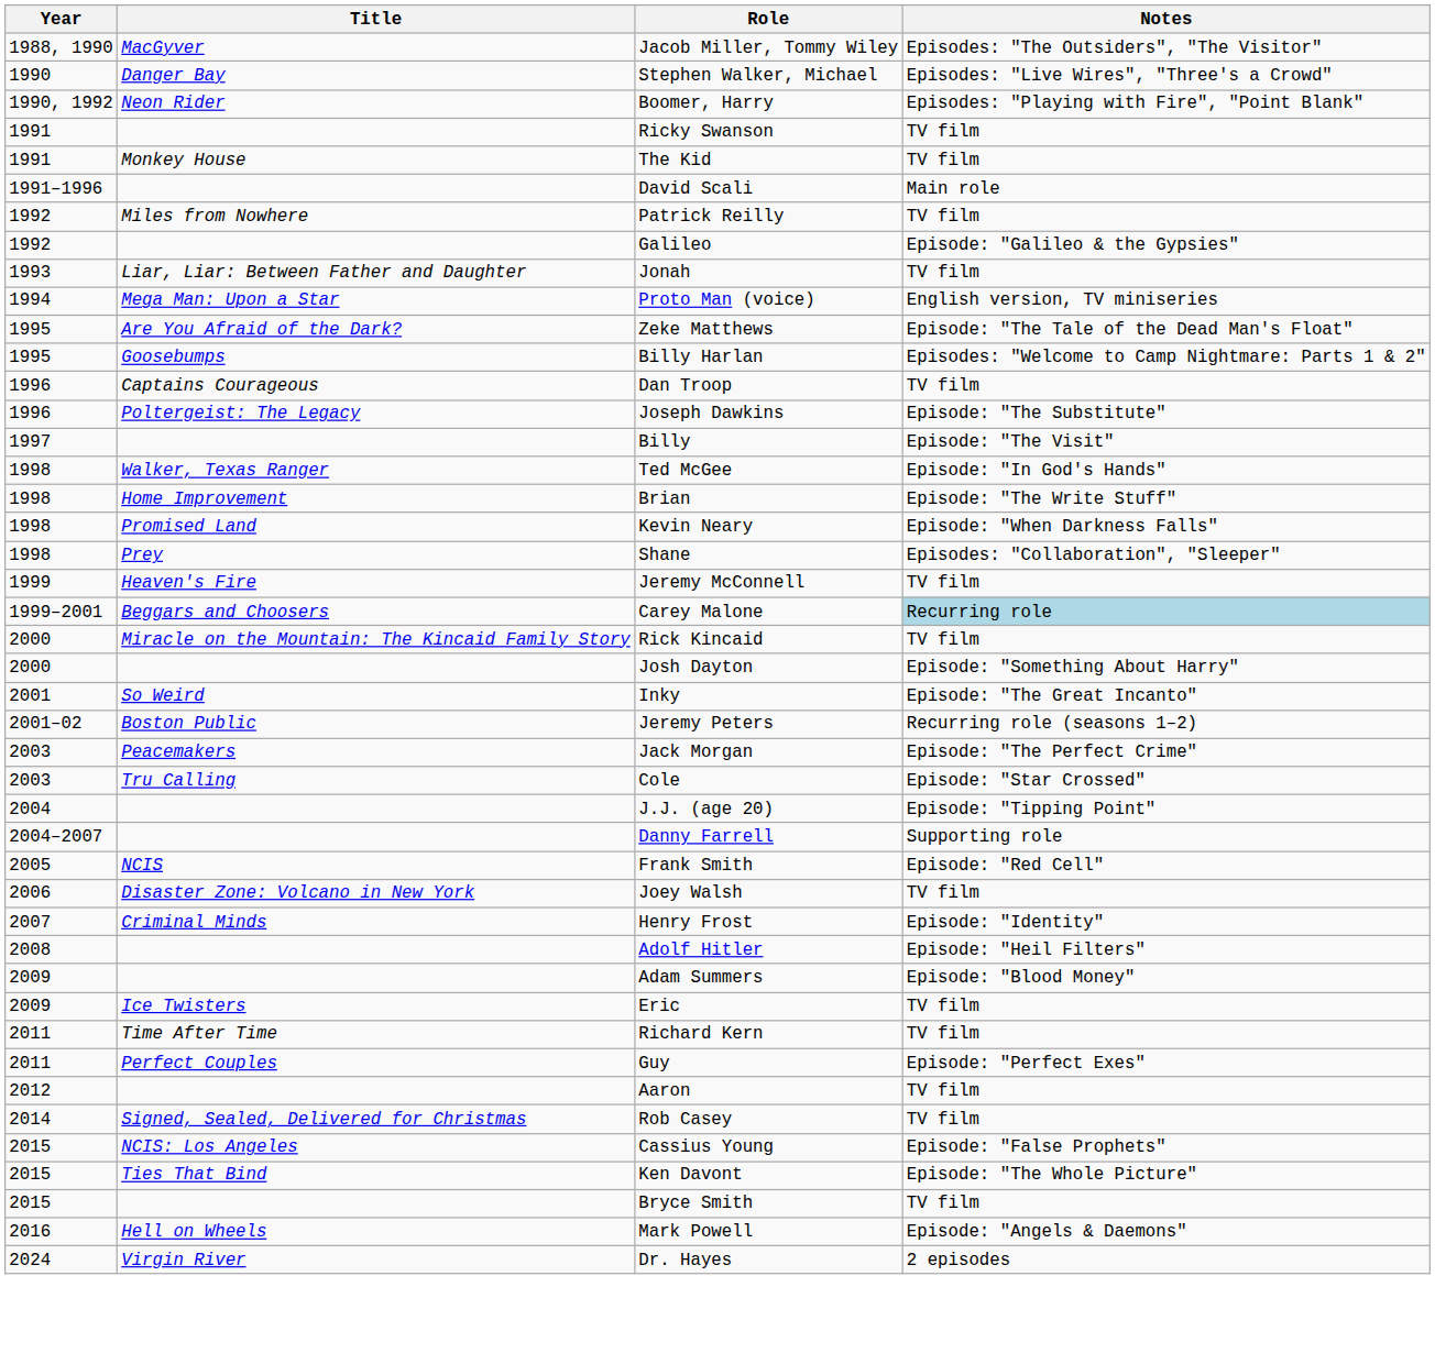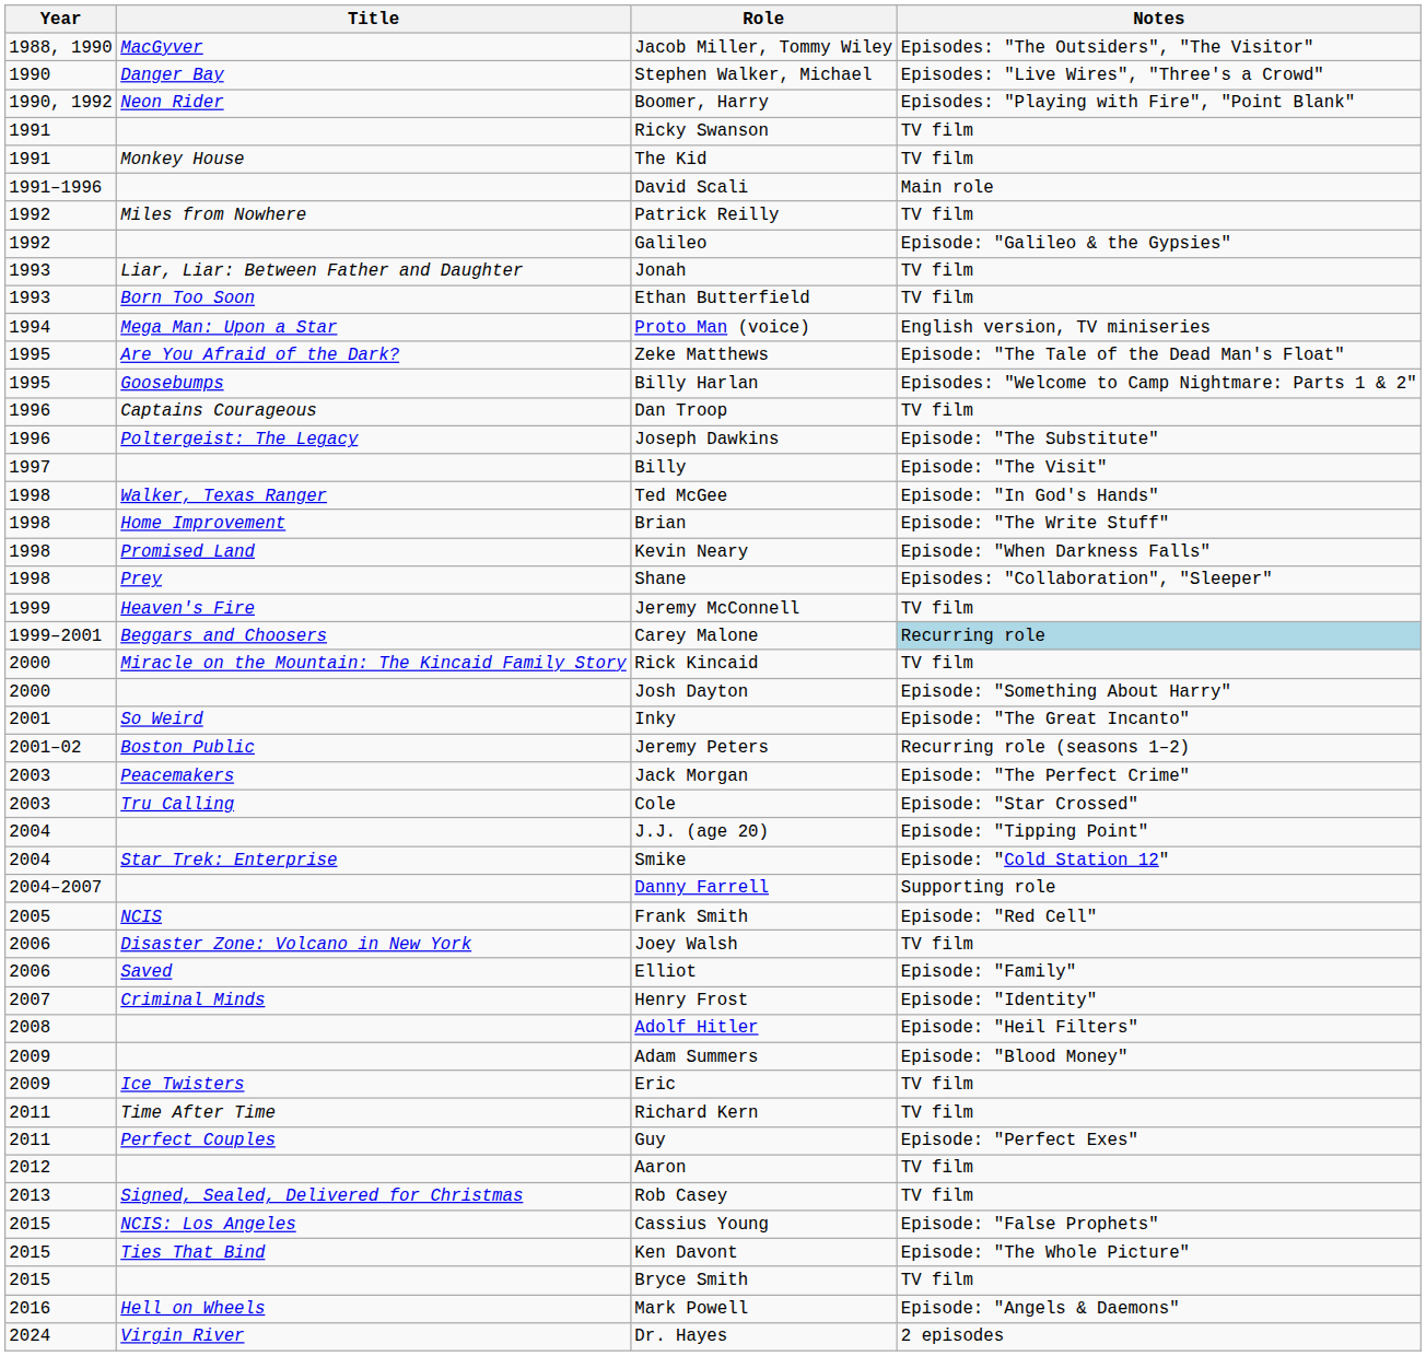 <table class="wikitable sortable">
 <tr>
 <th>Year</th>
 <th>Title</th>
 <th>Role</th>
 <th class="unsortable">Notes</th>
 </tr>
 <tr>
 <td>1988, 1990</td>
 <td><em><a href='#'>MacGyver</a></em></td>
 <td>Jacob Miller, Tommy Wiley</td>
 <td>Episodes: "The Outsiders", "The Visitor"</td>
 </tr>
 <tr>
 <td>1990</td>
 <td><em><a href='#'>Danger Bay</a></em></td>
 <td>Stephen Walker, Michael</td>
 <td>Episodes: "Live Wires", "Three's a Crowd"</td>
 </tr>
 <tr>
 <td>1990, 1992</td>
 <td><em><a href='#'>Neon Rider</a></em></td>
 <td>Boomer, Harry</td>
 <td>Episodes: "Playing with Fire", "Point Blank"</td>
 </tr>
 <tr>
 <td>1991</td>
 <td><em></em></td>
 <td>Ricky Swanson</td>
 <td>TV film</td>
 </tr>
 <tr>
 <td>1991</td>
 <td><em>Monkey House</em></td>
 <td>The Kid</td>
 <td>TV film</td>
 </tr>
 <tr>
 <td>1991–1996</td>
 <td><em></em></td>
 <td>David Scali</td>
 <td>Main role</td>
 </tr>
 <tr>
 <td>1992</td>
 <td><em>Miles from Nowhere</em></td>
 <td>Patrick Reilly</td>
 <td>TV film</td>
 </tr>
 <tr>
 <td>1992</td>
 <td><em></em></td>
 <td>Galileo</td>
 <td>Episode: "Galileo & the Gypsies"</td>
 </tr>
 <tr>
 <td>1993</td>
 <td><em>Liar, Liar: Between Father and Daughter</em></td>
 <td>Jonah</td>
+<td>TV film</td>
+</tr>
+<tr>
+<td>1993</td>
+<td><em><a href='#'>Born Too Soon</a></em></td>
+<td>Ethan Butterfield</td>
 <td>TV film</td>
 </tr>
 <tr>
 <td>1994</td>
 <td><em><a href='#'>Mega Man: Upon a Star</a></em></td>
 <td><a href='#'>Proto Man</a> (voice)</td>
 <td>English version, TV miniseries</td>
 </tr>
 <tr>
 <td>1995</td>
 <td><em><a href='#'>Are You Afraid of the Dark?</a></em></td>
 <td>Zeke Matthews</td>
 <td>Episode: "The Tale of the Dead Man's Float"</td>
 </tr>
 <tr>
 <td>1995</td>
 <td><em><a href='#'>Goosebumps</a></em></td>
 <td>Billy Harlan</td>
 <td>Episodes: "Welcome to Camp Nightmare: Parts 1 & 2"</td>
 </tr>
 <tr>
 <td>1996</td>
 <td><em>Captains Courageous</em></td>
 <td>Dan Troop</td>
 <td>TV film</td>
 </tr>
 <tr>
 <td>1996</td>
 <td><em><a href='#'>Poltergeist: The Legacy</a></em></td>
 <td>Joseph Dawkins</td>
 <td>Episode: "The Substitute"</td>
 </tr>
 <tr>
 <td>1997</td>
 <td><em></em></td>
 <td>Billy</td>
 <td>Episode: "The Visit"</td>
 </tr>
 <tr>
 <td>1998</td>
 <td><em><a href='#'>Walker, Texas Ranger</a></em></td>
 <td>Ted McGee</td>
 <td>Episode: "In God's Hands"</td>
 </tr>
 <tr>
 <td>1998</td>
 <td><em><a href='#'>Home Improvement</a></em></td>
 <td>Brian</td>
 <td>Episode: "The Write Stuff"</td>
 </tr>
 <tr>
 <td>1998</td>
 <td><em><a href='#'>Promised Land</a></em></td>
 <td>Kevin Neary</td>
 <td>Episode: "When Darkness Falls"</td>
 </tr>
 <tr>
 <td>1998</td>
 <td><em><a href='#'>Prey</a></em></td>
 <td>Shane</td>
 <td>Episodes: "Collaboration", "Sleeper"</td>
 </tr>
 <tr>
 <td>1999</td>
 <td><em><a href='#'>Heaven's Fire</a></em></td>
 <td>Jeremy McConnell</td>
 <td>TV film</td>
 </tr>
 <tr>
 <td>1999–2001</td>
 <td><em><a href='#'>Beggars and Choosers</a></em></td>
 <td>Carey Malone</td>
 <td style="background: lightblue;">Recurring role</td>
 </tr>
 <tr>
 <td>2000</td>
 <td><em><a href='#'>Miracle on the Mountain: The Kincaid Family Story</a></em></td>
 <td>Rick Kincaid</td>
 <td>TV film</td>
 </tr>
 <tr>
 <td>2000</td>
 <td><em></em></td>
 <td>Josh Dayton</td>
 <td>Episode: "Something About Harry"</td>
 </tr>
 <tr>
 <td>2001</td>
 <td><em><a href='#'>So Weird</a></em></td>
 <td>Inky</td>
 <td>Episode: "The Great Incanto"</td>
 </tr>
 <tr>
 <td>2001–02</td>
 <td><em><a href='#'>Boston Public</a></em></td>
 <td>Jeremy Peters</td>
 <td>Recurring role (seasons 1–2)</td>
 </tr>
 <tr>
 <td>2003</td>
 <td><em><a href='#'>Peacemakers</a></em></td>
 <td>Jack Morgan</td>
 <td>Episode: "The Perfect Crime"</td>
 </tr>
 <tr>
 <td>2003</td>
 <td><em><a href='#'>Tru Calling</a></em></td>
 <td>Cole</td>
 <td>Episode: "Star Crossed"</td>
 </tr>
 <tr>
 <td>2004</td>
 <td><em></em></td>
 <td>J.J. (age 20)</td>
 <td>Episode: "Tipping Point"</td>
 </tr>
 <tr>
+<td>2004</td>
+<td><em><a href='#'>Star Trek: Enterprise</a></em></td>
+<td>Smike</td>
+<td>Episode: "<a href='#'>Cold Station 12</a>"</td>
+</tr>
+<tr>
 <td>2004–2007</td>
 <td><em></em></td>
 <td><a href='#'>Danny Farrell</a></td>
 <td>Supporting role</td>
 </tr>
 <tr>
 <td>2005</td>
 <td><em><a href='#'>NCIS</a></em></td>
 <td>Frank Smith</td>
 <td>Episode: "Red Cell"</td>
 </tr>
 <tr>
 <td>2006</td>
 <td><em><a href='#'>Disaster Zone: Volcano in New York</a></em></td>
 <td>Joey Walsh</td>
 <td>TV film</td>
+</tr>
+<tr>
+<td>2006</td>
+<td><em><a href='#'>Saved</a></em></td>
+<td>Elliot</td>
+<td>Episode: "Family"</td>
 </tr>
 <tr>
 <td>2007</td>
 <td><em><a href='#'>Criminal Minds</a></em></td>
 <td>Henry Frost</td>
 <td>Episode: "Identity"</td>
 </tr>
 <tr>
 <td>2008</td>
 <td><em></em></td>
 <td><a href='#'>Adolf Hitler</a></td>
 <td>Episode: "Heil Filters"</td>
 </tr>
 <tr>
 <td>2009</td>
 <td><em></em></td>
 <td>Adam Summers</td>
 <td>Episode: "Blood Money"</td>
 </tr>
 <tr>
 <td>2009</td>
 <td><em><a href='#'>Ice Twisters</a></em></td>
 <td>Eric</td>
 <td>TV film</td>
 </tr>
 <tr>
 <td>2011</td>
 <td><em>Time After Time</em></td>
 <td>Richard Kern</td>
 <td>TV film</td>
 </tr>
 <tr>
 <td>2011</td>
 <td><em><a href='#'>Perfect Couples</a></em></td>
 <td>Guy</td>
 <td>Episode: "Perfect Exes"</td>
 </tr>
 <tr>
 <td>2012</td>
 <td><em></em></td>
 <td>Aaron</td>
 <td>TV film</td>
 </tr>
 <tr>
-<td>2014</td>
+<td>2013</td>
 <td><em><a href='#'>Signed, Sealed, Delivered for Christmas</a></em></td>
 <td>Rob Casey</td>
 <td>TV film</td>
 </tr>
 <tr>
 <td>2015</td>
 <td><em><a href='#'>NCIS: Los Angeles</a></em></td>
 <td>Cassius Young</td>
 <td>Episode: "False Prophets"</td>
 </tr>
 <tr>
 <td>2015</td>
 <td><em><a href='#'>Ties That Bind</a></em></td>
 <td>Ken Davont</td>
 <td>Episode: "The Whole Picture"</td>
 </tr>
 <tr>
 <td>2015</td>
 <td><em></em></td>
 <td>Bryce Smith</td>
 <td>TV film</td>
 </tr>
 <tr>
 <td>2016</td>
 <td><em><a href='#'>Hell on Wheels</a></em></td>
 <td>Mark Powell</td>
 <td>Episode: "Angels & Daemons"</td>
 </tr>
 <tr>
 <td>2024</td>
 <td><em><a href='#'>Virgin River</a></td>
 <td>Dr. Hayes</td>
 <td>2 episodes</td>
 </tr>
 </table>
